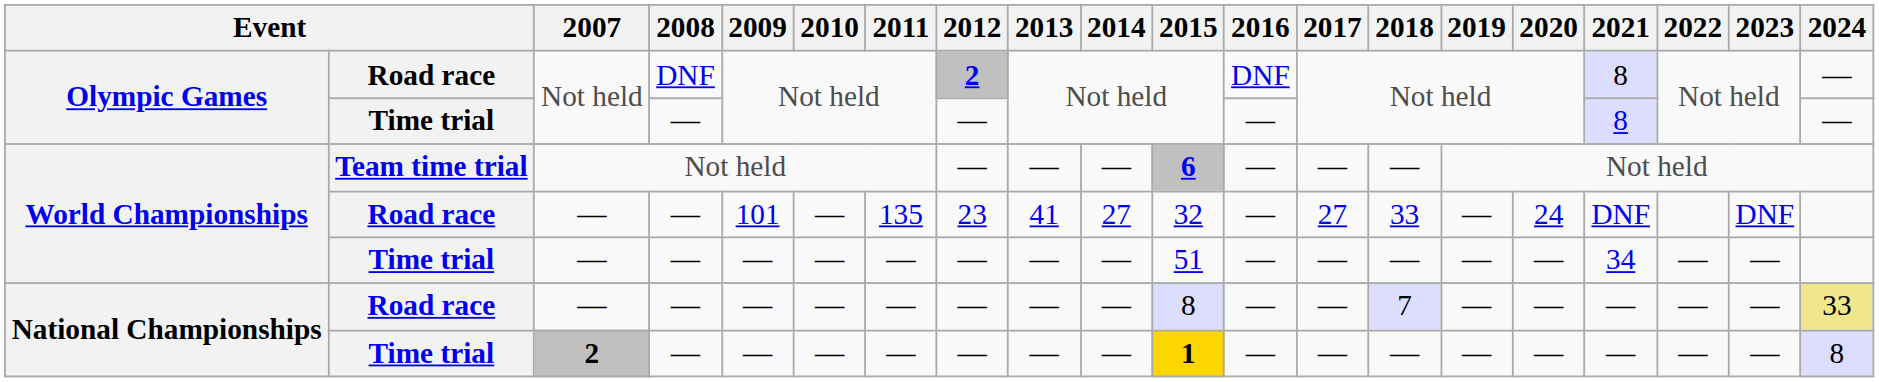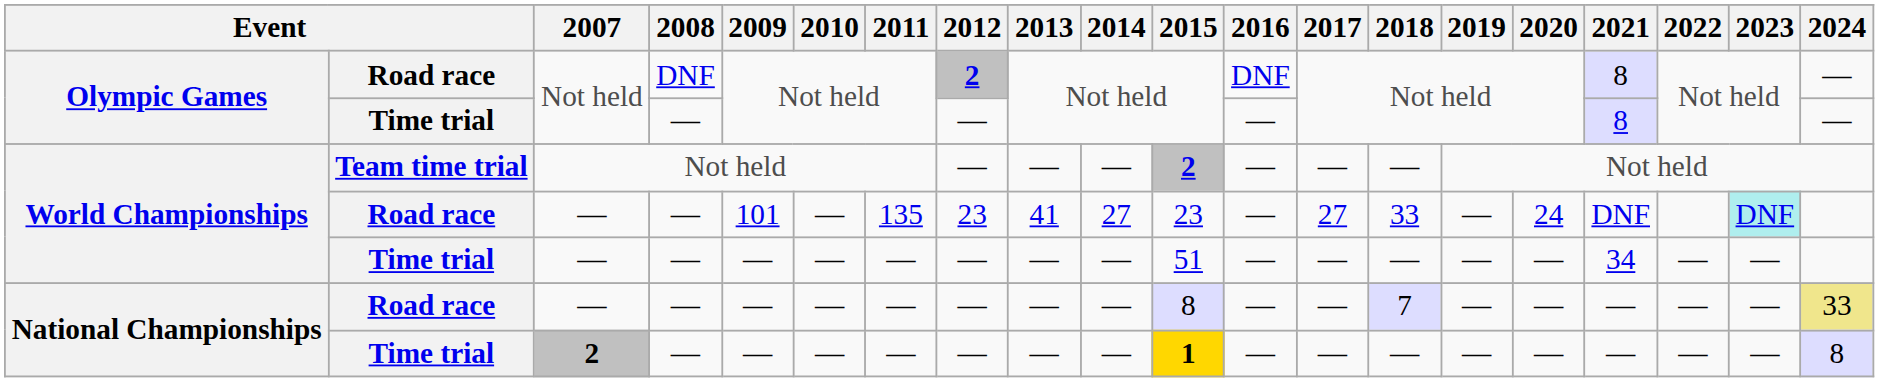 <table class="wikitable plainrowheaders">
 <tr>
 <th scope="col" colspan=2>Event</th>
 <th scope="col">2007</th>
 <th scope="col">2008</th>
 <th scope="col">2009</th>
 <th scope="col">2010</th>
 <th scope="col">2011</th>
 <th scope="col">2012</th>
 <th scope="col">2013</th>
 <th scope="col">2014</th>
 <th scope="col">2015</th>
 <th scope="col">2016</th>
 <th scope="col">2017</th>
 <th scope="col">2018</th>
 <th scope="col">2019</th>
 <th scope="col">2020</th>
 <th scope="col">2021</th>
 <th scope="col">2022</th>
 <th scope="col">2023</th>
 <th scope="col">2024</th>
 </tr>
 <tr style="text-align:center;">
 <th scope="row" rowspan=2> <a href='#'>Olympic Games</a></th>
 <th scope="row">Road race</th>
 <td style="color:#4d4d4d;" rowspan=2>Not held</td>
 <td><a href='#'>DNF</a></td>
 <td style="color:#4d4d4d;" rowspan=2 colspan=3>Not held</td>
 <td style="background:silver;"><a href='#'><strong>2</strong></a></td>
 <td style="color:#4d4d4d;" rowspan=2 colspan=3>Not held</td>
 <td><a href='#'>DNF</a></td>
 <td style="color:#4d4d4d;" rowspan=2 colspan=4>Not held</td>
 <td style="background:#ddf;">8</td>
 <td colspan="2" rowspan="2" style="color:#4d4d4d;">Not held</td>
 <td>—</td>
 </tr>
 <tr style="text-align:center;">
 <th scope="row">Time trial</th>
 <td>—</td>
 <td>—</td>
 <td>—</td>
 <td style="background:#ddf;"><a href='#'>8</a></td>
 <td>—</td>
 </tr>
 <tr style="text-align:center;">
 <th scope="row" rowspan=3> <a href='#'>World Championships</a></th>
 <th scope="row"><a href='#'>Team time trial</a></th>
 <td style="color:#4d4d4d;" colspan=5>Not held</td>
 <td>—</td>
 <td>—</td>
 <td>—</td>
-<td style="background:#c0c0c0;"><a href='#'><strong>6</strong></a></td>
+<td style="background:#c0c0c0;"><a href='#'><strong>2</strong></a></td>
 <td>—</td>
 <td>—</td>
 <td>—</td>
 <td style="color:#4d4d4d;" colspan=6>Not held</td>
 </tr>
 <tr style="text-align:center;">
 <th scope="row"><a href='#'>Road race</a></th>
 <td>—</td>
 <td>—</td>
 <td><a href='#'>101</a></td>
 <td>—</td>
 <td><a href='#'>135</a></td>
 <td><a href='#'>23</a></td>
 <td><a href='#'>41</a></td>
 <td><a href='#'>27</a></td>
-<td><a href='#'>32</a></td>
+<td><a href='#'>23</a></td>
 <td>—</td>
 <td><a href='#'>27</a></td>
 <td><a href='#'>33</a></td>
 <td>—</td>
 <td><a href='#'>24</a></td>
 <td><a href='#'>DNF</a></td>
 <td></td>
-<td><a href='#'>DNF</a></td>
+<td style="background: paleturquoise;"><a href='#'>DNF</a></td>
 <td></td>
 </tr>
 <tr style="text-align:center;">
 <th scope="row"><a href='#'>Time trial</a></th>
 <td>—</td>
 <td>—</td>
 <td>—</td>
 <td>—</td>
 <td>—</td>
 <td>—</td>
 <td>—</td>
 <td>—</td>
 <td><a href='#'>51</a></td>
 <td>—</td>
 <td>—</td>
 <td>—</td>
 <td>—</td>
 <td>—</td>
 <td><a href='#'>34</a></td>
 <td>—</td>
 <td>—</td>
 <td></td>
 </tr>
 <tr style="text-align:center;">
 <th scope="row" rowspan=2> National Championships</th>
 <th scope="row"><a href='#'>Road race</a></th>
 <td>—</td>
 <td>—</td>
 <td>—</td>
 <td>—</td>
 <td>—</td>
 <td>—</td>
 <td>—</td>
 <td>—</td>
 <td style="background:#ddf;">8</td>
 <td>—</td>
 <td>—</td>
 <td style="background:#ddf;">7</td>
 <td>—</td>
 <td>—</td>
 <td>—</td>
 <td>—</td>
 <td>—</td>
 <td style="background: khaki;">33</td>
 </tr>
 <tr style="text-align:center;">
 <th scope="row"><a href='#'>Time trial</a></th>
 <th style="background:silver;"><strong>2</strong></th>
 <td>—</td>
 <td>—</td>
 <td>—</td>
 <td>—</td>
 <td>—</td>
 <td>—</td>
 <td>—</td>
 <th style="background:gold;"><strong>1</strong></th>
 <td>—</td>
 <td>—</td>
 <td>—</td>
 <td>—</td>
 <td>—</td>
 <td>—</td>
 <td>—</td>
 <td>—</td>
 <td style="background:#ddf;">8</td>
 </tr>
 </table>
